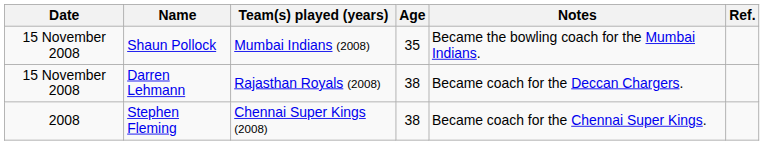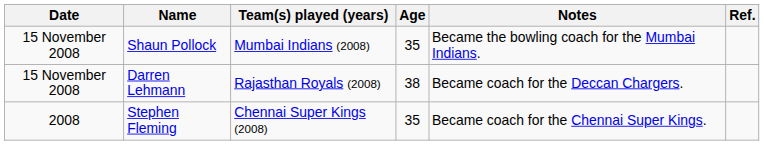 <table class="wikitable">
 <tr>
 <th>Date</th>
 <th>Name</th>
 <th>Team(s) played (years)</th>
 <th>Age</th>
 <th>Notes</th>
 <th>Ref.</th>
 </tr>
 <tr>
 <td align=center>15 November 2008</td>
 <td> <a href='#'>Shaun Pollock</a></td>
 <td><a href='#'>Mumbai Indians</a> <small>(2008)</small></td>
 <td align=center>35</td>
 <td>Became the bowling coach for the <a href='#'>Mumbai Indians</a>.</td>
 <td align=center></td>
 </tr>
 <tr>
 <td align=center>15 November 2008</td>
 <td> <a href='#'>Darren Lehmann</a></td>
 <td><a href='#'>Rajasthan Royals</a> <small>(2008)</small></td>
 <td align=center>38</td>
 <td>Became coach for the <a href='#'>Deccan Chargers</a>.</td>
 <td align=center></td>
 </tr>
 <tr>
 <td align=center>2008</td>
 <td> <a href='#'>Stephen Fleming</a></td>
 <td><a href='#'>Chennai Super Kings</a> <small>(2008)</small></td>
-<td align=center>38</td>
+<td align=center>35</td>
 <td>Became coach for the <a href='#'>Chennai Super Kings</a>.</td>
 <td align=center></td>
 </tr>
 </table>
